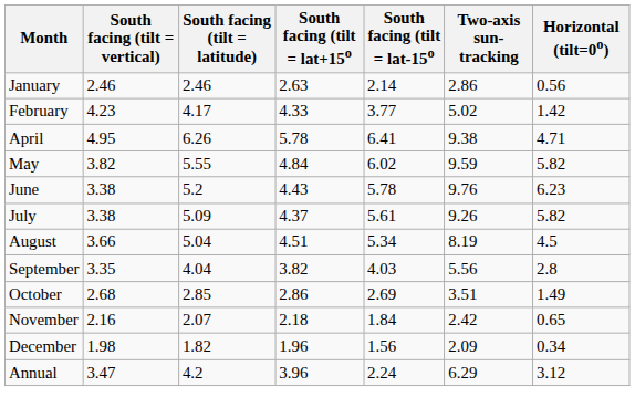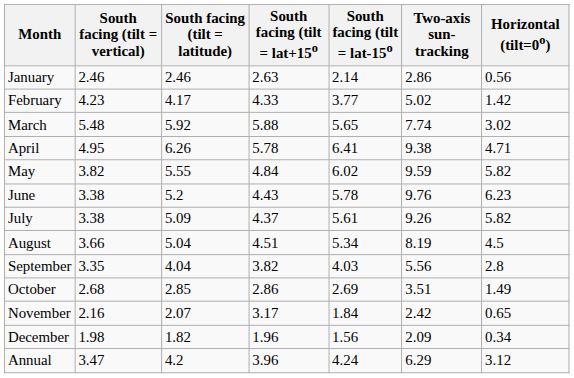 <table class="wikitable">
 <tr>
 <th>Month</th>
 <th>South facing (tilt = vertical)</th>
 <th>South facing (tilt = latitude)</th>
 <th>South facing (tilt = lat+15<sup>o</sup></th>
 <th>South facing (tilt = lat-15<sup>o</sup></th>
 <th>Two-axis sun-tracking</th>
 <th>Horizontal (tilt=0<sup>o</sup>)</th>
 </tr>
 <tr>
 <td>January</td>
 <td>2.46</td>
 <td>2.46</td>
 <td>2.63</td>
 <td>2.14</td>
 <td>2.86</td>
 <td>0.56</td>
 </tr>
 <tr>
 <td>February</td>
 <td>4.23</td>
 <td>4.17</td>
 <td>4.33</td>
 <td>3.77</td>
 <td>5.02</td>
 <td>1.42</td>
+</tr>
+<tr>
+<td>March</td>
+<td>5.48</td>
+<td>5.92</td>
+<td>5.88</td>
+<td>5.65</td>
+<td>7.74</td>
+<td>3.02</td>
 </tr>
 <tr>
 <td>April</td>
 <td>4.95</td>
 <td>6.26</td>
 <td>5.78</td>
 <td>6.41</td>
 <td>9.38</td>
 <td>4.71</td>
 </tr>
 <tr>
 <td>May</td>
 <td>3.82</td>
 <td>5.55</td>
 <td>4.84</td>
 <td>6.02</td>
 <td>9.59</td>
 <td>5.82</td>
 </tr>
 <tr>
 <td>June</td>
 <td>3.38</td>
 <td>5.2</td>
 <td>4.43</td>
 <td>5.78</td>
 <td>9.76</td>
 <td>6.23</td>
 </tr>
 <tr>
 <td>July</td>
 <td>3.38</td>
 <td>5.09</td>
 <td>4.37</td>
 <td>5.61</td>
 <td>9.26</td>
 <td>5.82</td>
 </tr>
 <tr>
 <td>August</td>
 <td>3.66</td>
 <td>5.04</td>
 <td>4.51</td>
 <td>5.34</td>
 <td>8.19</td>
 <td>4.5</td>
 </tr>
 <tr>
 <td>September</td>
 <td>3.35</td>
 <td>4.04</td>
 <td>3.82</td>
 <td>4.03</td>
 <td>5.56</td>
 <td>2.8</td>
 </tr>
 <tr>
 <td>October</td>
 <td>2.68</td>
 <td>2.85</td>
 <td>2.86</td>
 <td>2.69</td>
 <td>3.51</td>
 <td>1.49</td>
 </tr>
 <tr>
 <td>November</td>
 <td>2.16</td>
 <td>2.07</td>
-<td>2.18</td>
+<td>3.17</td>
 <td>1.84</td>
 <td>2.42</td>
 <td>0.65</td>
 </tr>
 <tr>
 <td>December</td>
 <td>1.98</td>
 <td>1.82</td>
 <td>1.96</td>
 <td>1.56</td>
 <td>2.09</td>
 <td>0.34</td>
 </tr>
 <tr>
 <td>Annual</td>
 <td>3.47</td>
 <td>4.2</td>
 <td>3.96</td>
-<td>2.24</td>
+<td>4.24</td>
 <td>6.29</td>
 <td>3.12</td>
 </tr>
 </table>
